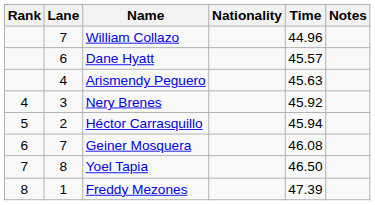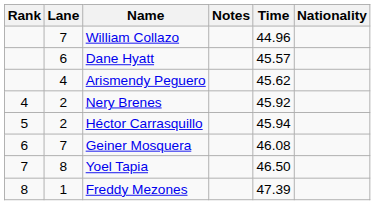 <table class="wikitable sortable" style="text-align:center; font-size:95%">
 <tr>
 <th>Rank</th>
 <th>Lane</th>
 <th>Name</th>
+<th>Notes</th>
+<th>Time</th>
 <th>Nationality</th>
-<th>Time</th>
-<th>Notes</th>
 </tr>
 <tr>
 <td></td>
 <td>7</td>
 <td align=left><a href='#'>William Collazo</a></td>
+<td></td>
+<td>44.96</td>
 <td align=left></td>
-<td>44.96</td>
-<td></td>
 </tr>
 <tr>
 <td></td>
 <td>6</td>
 <td align=left><a href='#'>Dane Hyatt</a></td>
+<td></td>
+<td>45.57</td>
 <td align=left></td>
-<td>45.57</td>
-<td></td>
 </tr>
 <tr>
 <td></td>
 <td>4</td>
 <td align=left><a href='#'>Arismendy Peguero</a></td>
+<td></td>
+<td>45.62</td>
 <td align=left></td>
-<td>45.63</td>
-<td></td>
 </tr>
 <tr>
 <td>4</td>
-<td>3</td>
+<td>2</td>
 <td align=left><a href='#'>Nery Brenes</a></td>
+<td></td>
+<td>45.92</td>
 <td align=left></td>
-<td>45.92</td>
-<td></td>
 </tr>
 <tr>
 <td>5</td>
 <td>2</td>
 <td align=left><a href='#'>Héctor Carrasquillo</a></td>
+<td></td>
+<td>45.94</td>
 <td align=left></td>
-<td>45.94</td>
-<td></td>
 </tr>
 <tr>
 <td>6</td>
 <td>7</td>
 <td align=left><a href='#'>Geiner Mosquera</a></td>
+<td></td>
+<td>46.08</td>
 <td align=left></td>
-<td>46.08</td>
-<td></td>
 </tr>
 <tr>
 <td>7</td>
 <td>8</td>
 <td align=left><a href='#'>Yoel Tapia</a></td>
+<td></td>
+<td>46.50</td>
 <td align=left></td>
-<td>46.50</td>
-<td></td>
 </tr>
 <tr>
 <td>8</td>
 <td>1</td>
 <td align=left><a href='#'>Freddy Mezones</a></td>
+<td></td>
+<td>47.39</td>
 <td align=left></td>
-<td>47.39</td>
-<td></td>
 </tr>
 </table>
